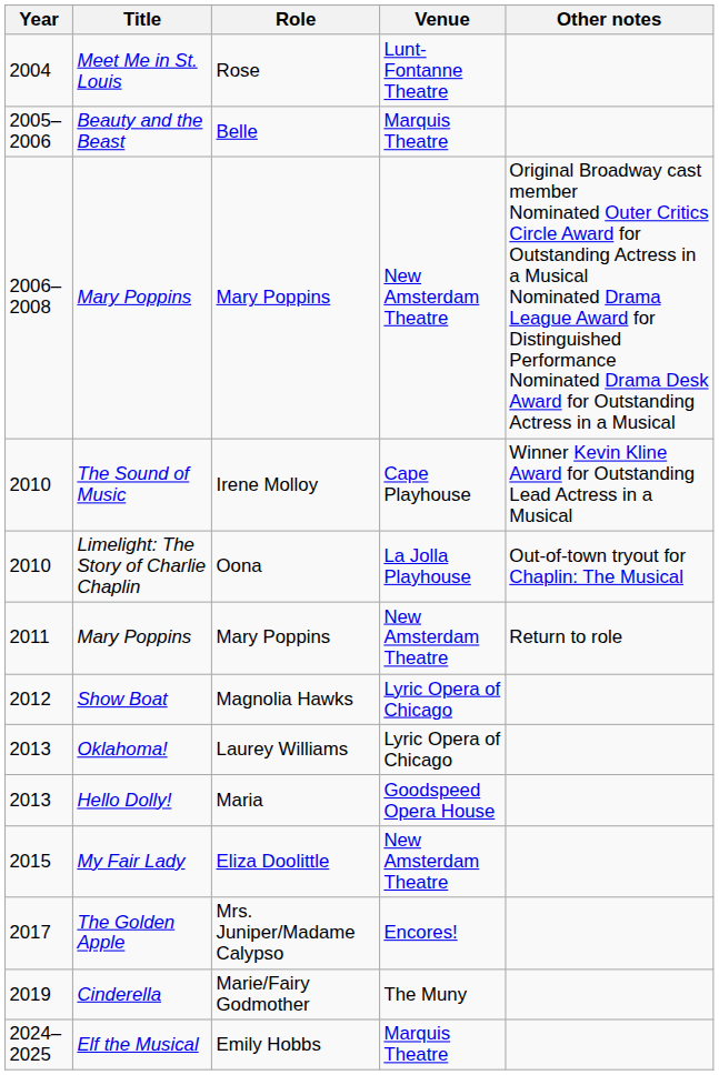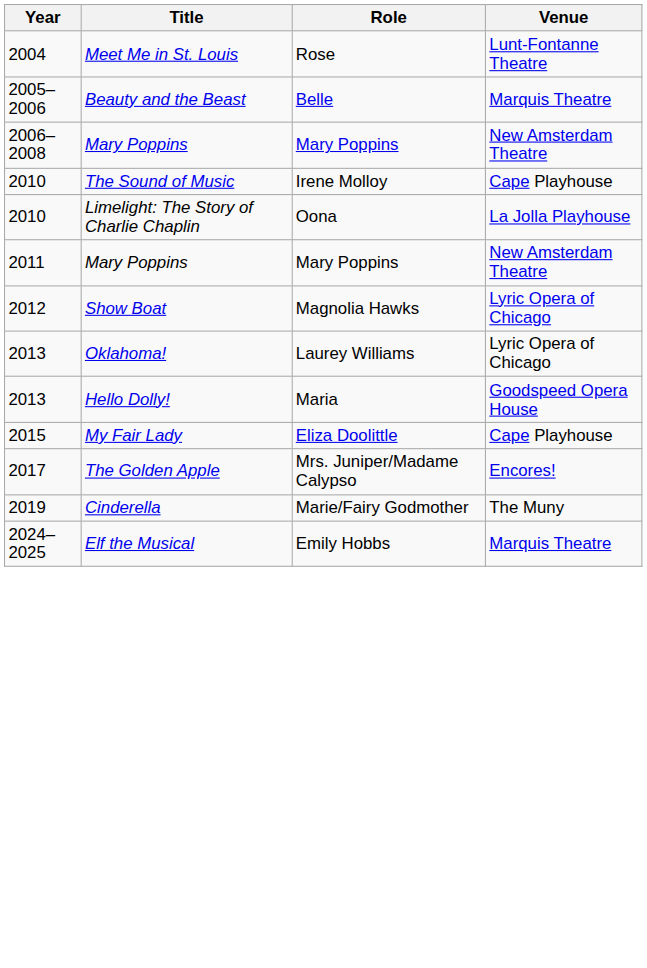 <table class="wikitable">
 <tr>
 <th>Year</th>
 <th>Title</th>
 <th>Role</th>
 <th>Venue</th>
-<th>Other notes</th>
 </tr>
 <tr>
 <td>2004</td>
 <td><em><a href='#'>Meet Me in St. Louis</a></em></td>
 <td>Rose</td>
 <td><a href='#'>Lunt-Fontanne Theatre</a></td>
-<td></td>
 </tr>
 <tr>
 <td>2005–2006</td>
 <td><em><a href='#'>Beauty and the Beast</a></em></td>
 <td><a href='#'>Belle</a></td>
 <td><a href='#'>Marquis Theatre</a></td>
-<td></td>
 </tr>
 <tr>
 <td>2006–2008</td>
 <td><em><a href='#'>Mary Poppins</a></em></td>
 <td><a href='#'>Mary Poppins</a></td>
 <td><a href='#'>New Amsterdam Theatre</a></td>
-<td>Original Broadway cast member<br>Nominated <a href='#'>Outer Critics Circle Award</a> for Outstanding Actress in a Musical<br>Nominated <a href='#'>Drama League Award</a> for Distinguished Performance<br>Nominated <a href='#'>Drama Desk Award</a> for Outstanding Actress in a Musical</td>
 </tr>
 <tr>
 <td>2010</td>
 <td><em><a href='#'>The Sound of Music</a></em></td>
 <td>Irene Molloy</td>
 <td><a href='#'>Cape</a> Playhouse</td>
-<td>Winner <a href='#'>Kevin Kline Award</a> for Outstanding Lead Actress in a Musical</td>
 </tr>
 <tr>
 <td>2010</td>
 <td><em>Limelight: The Story of Charlie Chaplin</em></td>
 <td>Oona</td>
 <td><a href='#'>La Jolla Playhouse</a></td>
-<td>Out-of-town tryout for <a href='#'>Chaplin: The Musical</a></td>
 </tr>
 <tr>
 <td>2011</td>
 <td><em>Mary Poppins</em></td>
 <td>Mary Poppins</td>
 <td><a href='#'>New Amsterdam Theatre</a></td>
-<td>Return to role</td>
 </tr>
 <tr>
 <td>2012</td>
 <td><em><a href='#'>Show Boat</a></em></td>
 <td>Magnolia Hawks</td>
 <td><a href='#'>Lyric Opera of Chicago</a></td>
-<td></td>
 </tr>
 <tr>
 <td>2013</td>
 <td><em><a href='#'>Oklahoma!</a></em></td>
 <td>Laurey Williams</td>
 <td>Lyric Opera of Chicago</td>
-<td></td>
 </tr>
 <tr>
 <td>2013</td>
 <td><em><a href='#'>Hello Dolly!</a></em></td>
 <td>Maria</td>
 <td><a href='#'>Goodspeed Opera House</a></td>
-<td></td>
 </tr>
 <tr>
 <td>2015</td>
 <td><em><a href='#'>My Fair Lady</a></em></td>
 <td><a href='#'>Eliza Doolittle</a></td>
-<td><a href='#'>New Amsterdam Theatre</a></td>
-<td></td>
+<td><a href='#'>Cape</a> Playhouse</td>
 </tr>
 <tr>
 <td>2017</td>
 <td><em><a href='#'>The Golden Apple</a></em></td>
 <td>Mrs. Juniper/Madame Calypso</td>
 <td><a href='#'>Encores!</a></td>
-<td></td>
 </tr>
 <tr>
 <td>2019</td>
 <td><em><a href='#'>Cinderella</a></em></td>
 <td>Marie/Fairy Godmother</td>
 <td>The Muny</td>
-<td></td>
 </tr>
 <tr>
 <td>2024–2025</td>
 <td><em><a href='#'>Elf the Musical</a></em></td>
 <td>Emily Hobbs</td>
 <td><a href='#'>Marquis Theatre</a></td>
-<td></td>
 </tr>
 </table>
